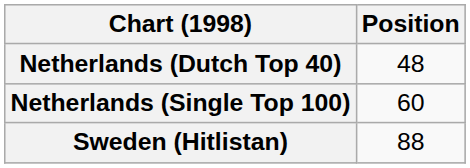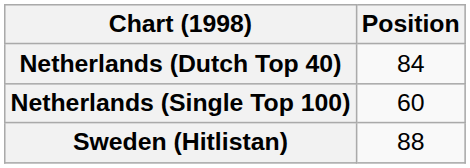 <table class="wikitable plainrowheaders">
 <tr>
 <th>Chart (1998)</th>
 <th>Position</th>
 </tr>
 <tr>
 <th scope="row">Netherlands (Dutch Top 40)</th>
-<td align="center">48</td>
+<td align="center">84</td>
 </tr>
 <tr>
 <th scope="row">Netherlands (Single Top 100)</th>
 <td align="center">60</td>
 </tr>
 <tr>
 <th scope="row">Sweden (Hitlistan)</th>
 <td align="center">88</td>
 </tr>
 </table>
